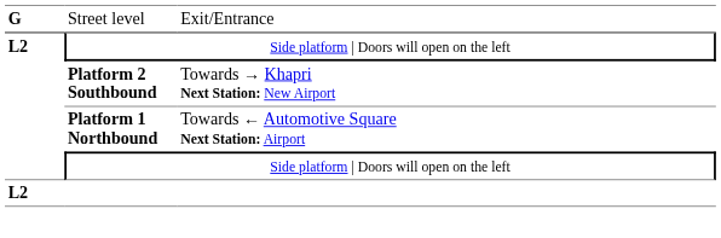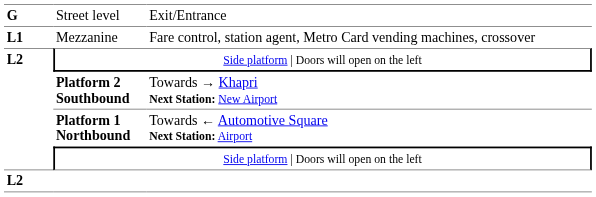 <table table border=0 cellspacing=0 cellpadding=3>
 <tr>
 <td style="border-bottom:solid 1px grey;border-top:solid 1px grey;" width=50 valign=top><strong>G</strong></td>
 <td style="border-top:solid 1px grey;border-bottom:solid 1px grey;" width=100 valign=top>Street level</td>
 <td style="border-top:solid 1px grey;border-bottom:solid 1px grey;" width=500 valign=top>Exit/Entrance</td>
+</tr>
+<tr>
+<td valign=top><strong>L1</strong></td>
+<td valign=top>Mezzanine</td>
+<td valign=top>Fare control, station agent, Metro Card vending machines, crossover<br></td>
 </tr>
 <tr>
 <td style="border-top:solid 1px grey;border-bottom:solid 1px grey;" width=50 rowspan=4 valign=top><strong>L2</strong></td>
 <td style="border-top:solid 1px grey;border-right:solid 2px black;border-left:solid 2px black;border-bottom:solid 2px black;text-align:center;" colspan=2><small><a href='#'>Side platform</a> | Doors will open on the left </small></td>
 </tr>
 <tr>
 <td style="border-bottom:solid 1px grey;" width=100><span><strong>Platform 2</strong><br><strong>Southbound</strong></span></td>
 <td style="border-bottom:solid 1px grey;" width=500>Towards → <a href='#'>Khapri</a><br><small><strong>Next Station:</strong> <a href='#'>New Airport</a></small></td>
 </tr>
 <tr>
 <td><span><strong>Platform 1</strong><br><strong>Northbound</strong></span></td>
 <td>Towards ← <a href='#'>Automotive Square</a><br><small><strong>Next Station:</strong> <a href='#'>Airport</a></small></td>
 </tr>
 <tr>
 <td style="border-top:solid 2px black;border-right:solid 2px black;border-left:solid 2px black;border-bottom:solid 1px grey;" colspan=2  align=center><small><a href='#'>Side platform</a> | Doors will open on the left </small></td>
 </tr>
 <tr>
 <td style="border-bottom:solid 1px grey;" width=50 rowspan=2 valign=top><strong>L2</strong></td>
 <td style="border-bottom:solid 1px grey;" width=100></td>
 <td style="border-bottom:solid 1px grey;" width=500></td>
 </tr>
 <tr>
 </tr>
 </table>
